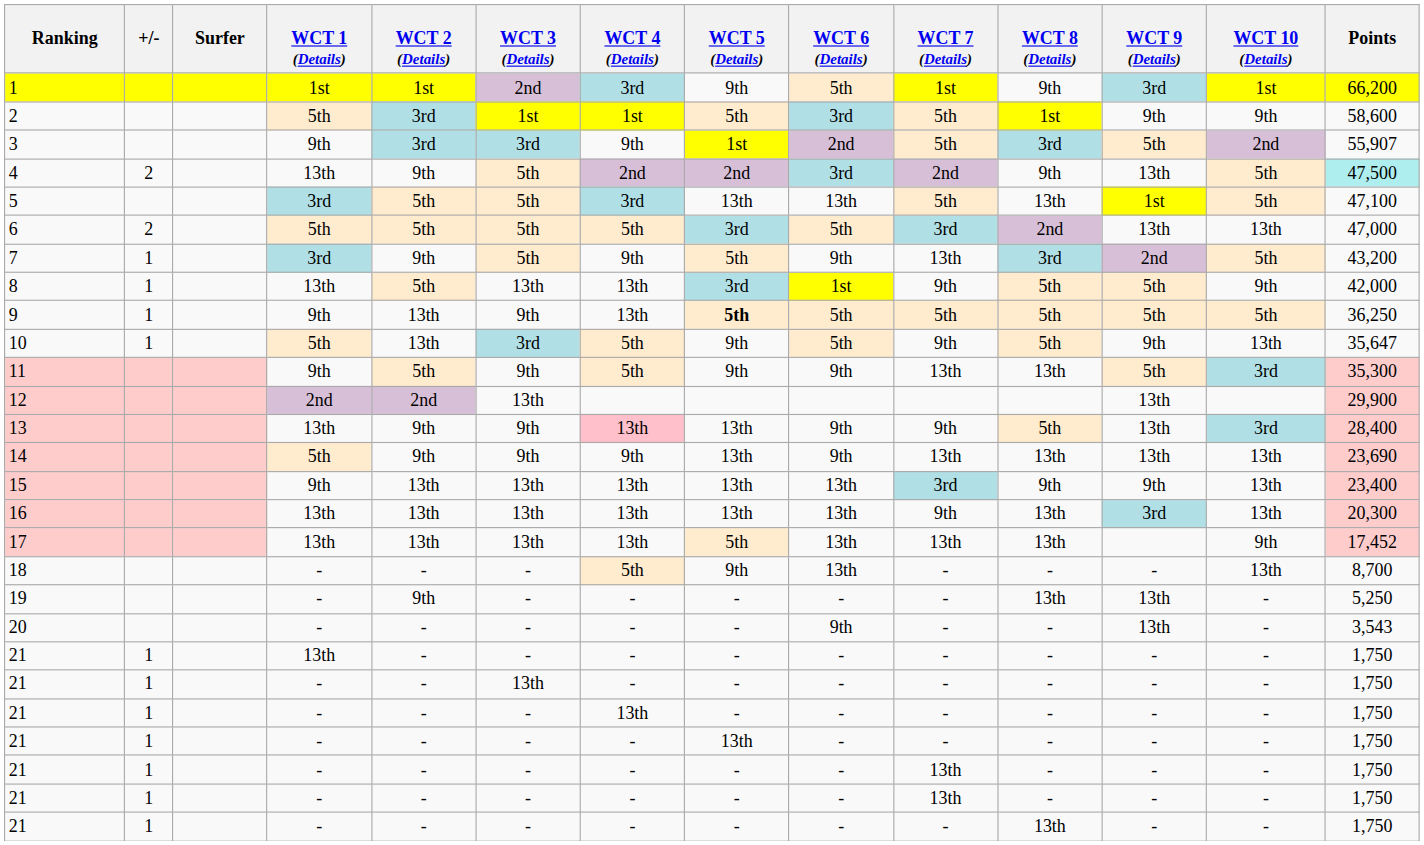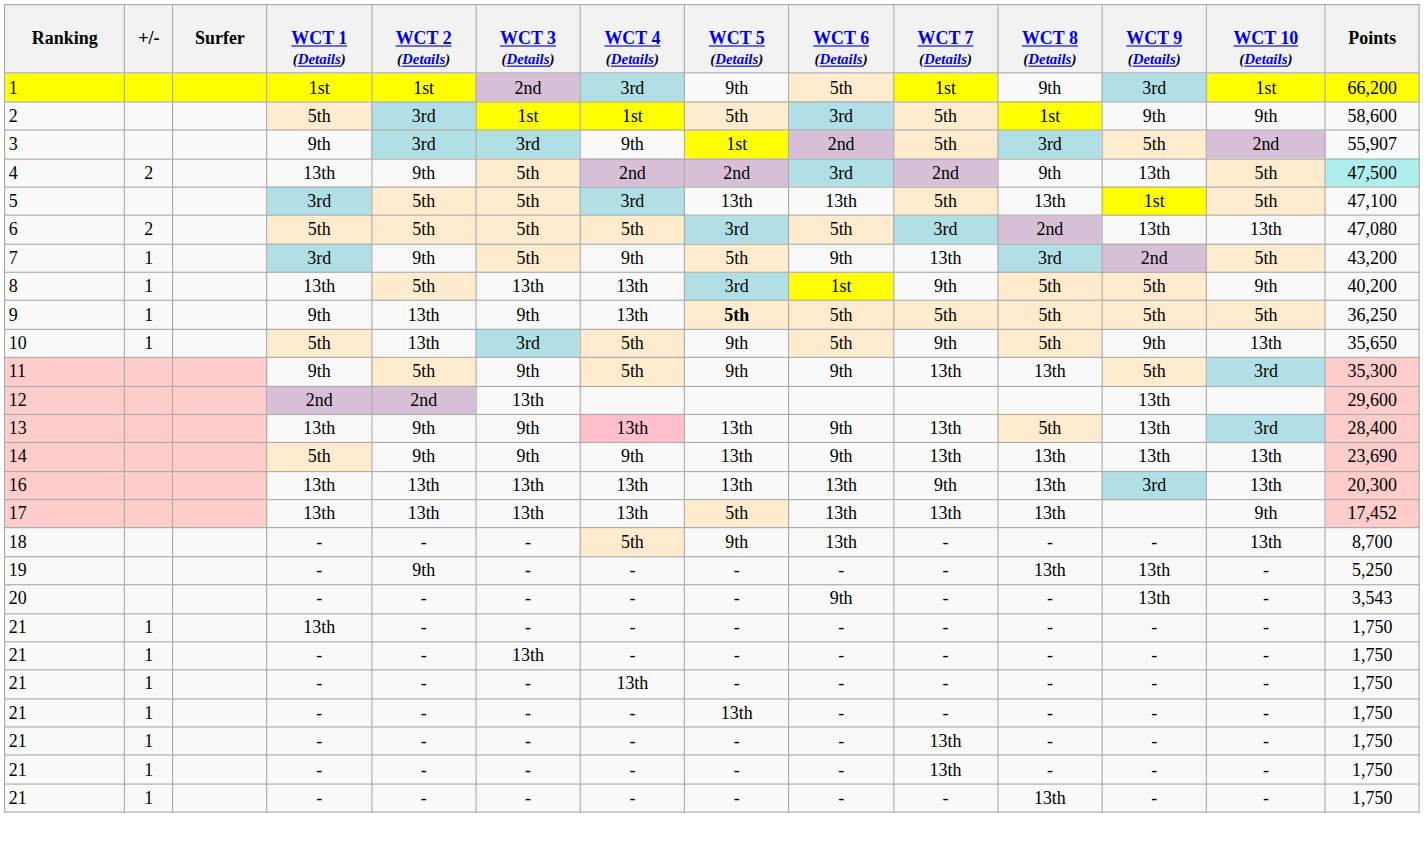 <table class="wikitable" style="width:100%; text-align: center">
 <tr>
 <th>Ranking</th>
 <th>+/-</th>
 <th>Surfer</th>
 <th><br><a href='#'>WCT 1</a> <br><small><em>(<a href='#'>Details</a>)</em></small></th>
 <th><br><a href='#'>WCT 2</a> <br> <small><em>(<a href='#'>Details</a>)</em></small></th>
 <th><br><a href='#'>WCT 3</a> <br> <small><em>(<a href='#'>Details</a>)</em></small></th>
 <th><br><a href='#'>WCT 4</a> <br> <small><em>(<a href='#'>Details</a>)</em></small></th>
 <th><br><a href='#'>WCT 5</a> <br> <small><em>(<a href='#'>Details</a>)</em></small></th>
 <th><br><a href='#'>WCT 6</a> <br> <small><em>(<a href='#'>Details</a>)</em></small></th>
 <th><br><a href='#'>WCT 7</a> <br> <small><em>(<a href='#'>Details</a>)</em></small></th>
 <th><br><a href='#'>WCT 8</a> <br> <small><em>(<a href='#'>Details</a>)</em></small></th>
 <th><br><a href='#'>WCT 9</a> <br> <small><em>(<a href='#'>Details</a>)</em></small></th>
 <th><br><a href='#'>WCT 10</a> <br> <small><em>(<a href='#'>Details</a>)</em></small></th>
 <th>Points</th>
 </tr>
 <tr>
 <td style="text-align:left" bgcolor=yellow>1</td>
 <td bgcolor=yellow></td>
 <td style="text-align:left" bgcolor=yellow></td>
 <td bgcolor=yellow>1st</td>
 <td bgcolor=yellow>1st</td>
 <td bgcolor=thistle>2nd</td>
 <td bgcolor=#B0E0E6>3rd</td>
 <td>9th</td>
 <td bgcolor=ffebcd>5th</td>
 <td bgcolor=yellow>1st</td>
 <td>9th</td>
 <td bgcolor=#B0E0E6>3rd</td>
 <td bgcolor=yellow>1st</td>
 <td bgcolor=yellow>66,200</td>
 </tr>
 <tr>
 <td align=left>2</td>
 <td></td>
 <td align=left></td>
 <td bgcolor=ffebcd>5th</td>
 <td bgcolor=#B0E0E6>3rd</td>
 <td bgcolor=yellow>1st</td>
 <td bgcolor=yellow>1st</td>
 <td bgcolor=ffebcd>5th</td>
 <td bgcolor=#B0E0E6>3rd</td>
 <td bgcolor=ffebcd>5th</td>
 <td bgcolor=yellow>1st</td>
 <td>9th</td>
 <td>9th</td>
 <td>58,600</td>
 </tr>
 <tr>
 <td align=left>3</td>
 <td></td>
 <td align=left></td>
 <td>9th</td>
 <td bgcolor=#B0E0E6>3rd</td>
 <td bgcolor=#B0E0E6>3rd</td>
 <td>9th</td>
 <td bgcolor=yellow>1st</td>
 <td bgcolor=thistle>2nd</td>
 <td bgcolor=ffebcd>5th</td>
 <td bgcolor=#B0E0E6>3rd</td>
 <td bgcolor=ffebcd>5th</td>
 <td bgcolor=thistle>2nd</td>
 <td>55,907</td>
 </tr>
 <tr>
 <td align=left>4</td>
 <td>2</td>
 <td align=left></td>
 <td>13th</td>
 <td>9th</td>
 <td bgcolor=ffebcd>5th</td>
 <td bgcolor=thistle>2nd</td>
 <td bgcolor=thistle>2nd</td>
 <td bgcolor=#B0E0E6>3rd</td>
 <td bgcolor=thistle>2nd</td>
 <td>9th</td>
 <td>13th</td>
 <td bgcolor=ffebcd>5th</td>
 <td style="background: paleturquoise;">47,500</td>
 </tr>
 <tr>
 <td align=left>5</td>
 <td></td>
 <td align=left></td>
 <td bgcolor=#B0E0E6>3rd</td>
 <td bgcolor=ffebcd>5th</td>
 <td bgcolor=ffebcd>5th</td>
 <td bgcolor=#B0E0E6>3rd</td>
 <td>13th</td>
 <td>13th</td>
 <td bgcolor=ffebcd>5th</td>
 <td>13th</td>
 <td bgcolor=yellow>1st</td>
 <td bgcolor=ffebcd>5th</td>
 <td>47,100</td>
 </tr>
 <tr>
 <td align=left>6</td>
 <td>2</td>
 <td align=left></td>
 <td bgcolor=ffebcd>5th</td>
 <td bgcolor=ffebcd>5th</td>
 <td bgcolor=ffebcd>5th</td>
 <td bgcolor=ffebcd>5th</td>
 <td bgcolor=#B0E0E6>3rd</td>
 <td bgcolor=ffebcd>5th</td>
 <td bgcolor=#B0E0E6>3rd</td>
 <td bgcolor=thistle>2nd</td>
 <td>13th</td>
 <td>13th</td>
-<td>47,000</td>
+<td>47,080</td>
 </tr>
 <tr>
 <td align=left>7</td>
 <td>1</td>
 <td align=left></td>
 <td bgcolor=#B0E0E6>3rd</td>
 <td>9th</td>
 <td bgcolor=ffebcd>5th</td>
 <td>9th</td>
 <td bgcolor=ffebcd>5th</td>
 <td>9th</td>
 <td>13th</td>
 <td bgcolor=#B0E0E6>3rd</td>
 <td bgcolor=thistle>2nd</td>
 <td bgcolor=ffebcd>5th</td>
 <td>43,200</td>
 </tr>
 <tr>
 <td align=left>8</td>
 <td>1</td>
 <td align=left></td>
 <td>13th</td>
 <td bgcolor=ffebcd>5th</td>
 <td>13th</td>
 <td>13th</td>
 <td bgcolor=#B0E0E6>3rd</td>
 <td bgcolor=yellow>1st</td>
 <td>9th</td>
 <td bgcolor=ffebcd>5th</td>
 <td bgcolor=ffebcd>5th</td>
 <td>9th</td>
-<td>42,000</td>
+<td>40,200</td>
 </tr>
 <tr>
 <td align=left>9</td>
 <td>1</td>
 <td align=left></td>
 <td>9th</td>
 <td>13th</td>
 <td>9th</td>
 <td>13th</td>
 <td bgcolor=ffebcd><strong>5th</strong></td>
 <td bgcolor=ffebcd>5th</td>
 <td bgcolor=ffebcd>5th</td>
 <td bgcolor=ffebcd>5th</td>
 <td bgcolor=ffebcd>5th</td>
 <td bgcolor=ffebcd>5th</td>
 <td>36,250</td>
 </tr>
 <tr>
 <td align=left>10</td>
 <td>1</td>
 <td align=left></td>
 <td bgcolor=ffebcd>5th</td>
 <td>13th</td>
 <td bgcolor=#B0E0E6>3rd</td>
 <td bgcolor=ffebcd>5th</td>
 <td>9th</td>
 <td bgcolor=ffebcd>5th</td>
 <td>9th</td>
 <td bgcolor=ffebcd>5th</td>
 <td>9th</td>
 <td>13th</td>
-<td>35,647</td>
+<td>35,650</td>
 </tr>
 <tr>
 <td style="text-align:left" bgcolor=FFCCCC>11</td>
 <td bgcolor=FFCCCC></td>
 <td style="text-align:left" bgcolor=FFCCCC></td>
 <td>9th</td>
 <td bgcolor=ffebcd>5th</td>
 <td>9th</td>
 <td bgcolor=ffebcd>5th</td>
 <td>9th</td>
 <td>9th</td>
 <td>13th</td>
 <td>13th</td>
 <td bgcolor=ffebcd>5th</td>
 <td bgcolor=#B0E0E6>3rd</td>
 <td bgcolor=FFCCCC>35,300</td>
 </tr>
 <tr>
 <td style="text-align:left" bgcolor=FFCCCC>12</td>
 <td bgcolor=FFCCCC></td>
 <td style="text-align:left" bgcolor=FFCCCC></td>
 <td bgcolor=thistle>2nd</td>
 <td bgcolor=thistle>2nd</td>
 <td>13th</td>
 <td><strong></strong></td>
 <td><strong></strong></td>
 <td><strong></strong></td>
 <td><strong></strong></td>
 <td><strong></strong></td>
 <td>13th</td>
 <td><strong></strong></td>
-<td bgcolor=FFCCCC>29,900</td>
+<td bgcolor=FFCCCC>29,600</td>
 </tr>
 <tr>
 <td style="text-align:left" bgcolor=FFCCCC>13</td>
 <td bgcolor=FFCCCC></td>
 <td style="text-align:left" bgcolor=FFCCCC></td>
 <td>13th</td>
 <td>9th</td>
 <td>9th</td>
 <td style="background: pink;">13th</td>
 <td>13th</td>
 <td>9th</td>
-<td>9th</td>
+<td>13th</td>
 <td bgcolor=ffebcd>5th</td>
 <td>13th</td>
 <td bgcolor=#B0E0E6>3rd</td>
 <td bgcolor=FFCCCC>28,400</td>
 </tr>
 <tr>
 <td style="text-align:left" bgcolor=FFCCCC>14</td>
 <td bgcolor=FFCCCC></td>
 <td style="text-align:left" bgcolor=FFCCCC></td>
 <td bgcolor=ffebcd>5th</td>
 <td>9th</td>
 <td>9th</td>
 <td>9th</td>
 <td>13th</td>
 <td>9th</td>
 <td>13th</td>
 <td>13th</td>
 <td>13th</td>
 <td>13th</td>
 <td bgcolor=FFCCCC>23,690</td>
-</tr>
-<tr>
-<td style="text-align:left" bgcolor=FFCCCC>15</td>
-<td bgcolor=FFCCCC></td>
-<td style="text-align:left" bgcolor=FFCCCC></td>
-<td>9th</td>
-<td>13th</td>
-<td>13th</td>
-<td>13th</td>
-<td>13th</td>
-<td>13th</td>
-<td bgcolor=#B0E0E6>3rd</td>
-<td>9th</td>
-<td>9th</td>
-<td>13th</td>
-<td bgcolor=FFCCCC>23,400</td>
 </tr>
 <tr>
 <td style="text-align:left" bgcolor=FFCCCC>16</td>
 <td bgcolor=FFCCCC></td>
 <td style="text-align:left" bgcolor=FFCCCC></td>
 <td>13th</td>
 <td>13th</td>
 <td>13th</td>
 <td>13th</td>
 <td>13th</td>
 <td>13th</td>
 <td>9th</td>
 <td>13th</td>
 <td bgcolor=#B0E0E6>3rd</td>
 <td>13th</td>
 <td bgcolor=FFCCCC>20,300</td>
 </tr>
 <tr>
 <td style="text-align:left" bgcolor=FFCCCC>17</td>
 <td bgcolor=FFCCCC></td>
 <td style="text-align:left" bgcolor=FFCCCC></td>
 <td>13th</td>
 <td>13th</td>
 <td>13th</td>
 <td>13th</td>
 <td bgcolor=ffebcd>5th</td>
 <td>13th</td>
 <td>13th</td>
 <td>13th</td>
 <td><strong></strong></td>
 <td>9th</td>
 <td bgcolor=FFCCCC>17,452</td>
 </tr>
 <tr>
 <td align=left>18</td>
 <td></td>
 <td align=left></td>
 <td>-</td>
 <td>-</td>
 <td>-</td>
 <td bgcolor=ffebcd>5th</td>
 <td>9th</td>
 <td>13th</td>
 <td>-</td>
 <td>-</td>
 <td>-</td>
 <td>13th</td>
 <td>8,700</td>
 </tr>
 <tr>
 <td align=left>19</td>
 <td></td>
 <td align=left></td>
 <td>-</td>
 <td>9th</td>
 <td>-</td>
 <td>-</td>
 <td>-</td>
 <td>-</td>
 <td>-</td>
 <td>13th</td>
 <td>13th</td>
 <td>-</td>
 <td>5,250</td>
 </tr>
 <tr>
 <td align=left>20</td>
 <td></td>
 <td align=left></td>
 <td>-</td>
 <td>-</td>
 <td>-</td>
 <td>-</td>
 <td>-</td>
 <td>9th</td>
 <td>-</td>
 <td>-</td>
 <td>13th</td>
 <td>-</td>
 <td>3,543</td>
 </tr>
 <tr>
 <td align=left>21</td>
 <td>1</td>
 <td align=left></td>
 <td>13th</td>
 <td>-</td>
 <td>-</td>
 <td>-</td>
 <td>-</td>
 <td>-</td>
 <td>-</td>
 <td>-</td>
 <td>-</td>
 <td>-</td>
 <td>1,750</td>
 </tr>
 <tr>
 <td align=left>21</td>
 <td>1</td>
 <td align=left></td>
 <td>-</td>
 <td>-</td>
 <td>13th</td>
 <td>-</td>
 <td>-</td>
 <td>-</td>
 <td>-</td>
 <td>-</td>
 <td>-</td>
 <td>-</td>
 <td>1,750</td>
 </tr>
 <tr>
 <td align=left>21</td>
 <td>1</td>
 <td align=left></td>
 <td>-</td>
 <td>-</td>
 <td>-</td>
 <td>13th</td>
 <td>-</td>
 <td>-</td>
 <td>-</td>
 <td>-</td>
 <td>-</td>
 <td>-</td>
 <td>1,750</td>
 </tr>
 <tr>
 <td align=left>21</td>
 <td>1</td>
 <td align=left></td>
 <td>-</td>
 <td>-</td>
 <td>-</td>
 <td>-</td>
 <td>13th</td>
 <td>-</td>
 <td>-</td>
 <td>-</td>
 <td>-</td>
 <td>-</td>
 <td>1,750</td>
 </tr>
 <tr>
 <td align=left>21</td>
 <td>1</td>
 <td align=left></td>
 <td>-</td>
 <td>-</td>
 <td>-</td>
 <td>-</td>
 <td>-</td>
 <td>-</td>
 <td>13th</td>
 <td>-</td>
 <td>-</td>
 <td>-</td>
 <td>1,750</td>
 </tr>
 <tr>
 <td align=left>21</td>
 <td>1</td>
 <td align=left></td>
 <td>-</td>
 <td>-</td>
 <td>-</td>
 <td>-</td>
 <td>-</td>
 <td>-</td>
 <td>13th</td>
 <td>-</td>
 <td>-</td>
 <td>-</td>
 <td>1,750</td>
 </tr>
 <tr>
 <td align=left>21</td>
 <td>1</td>
 <td align=left></td>
 <td>-</td>
 <td>-</td>
 <td>-</td>
 <td>-</td>
 <td>-</td>
 <td>-</td>
 <td>-</td>
 <td>13th</td>
 <td>-</td>
 <td>-</td>
 <td>1,750</td>
 </tr>
 </table>
